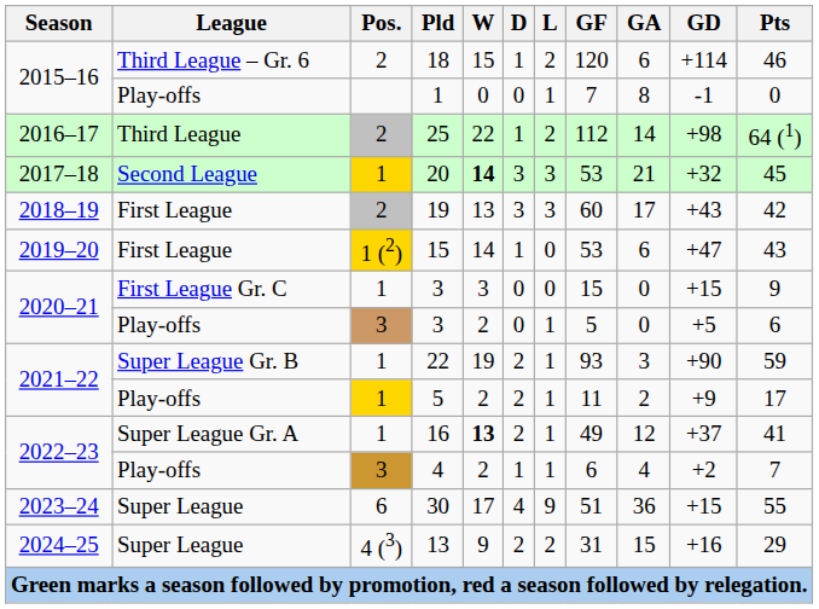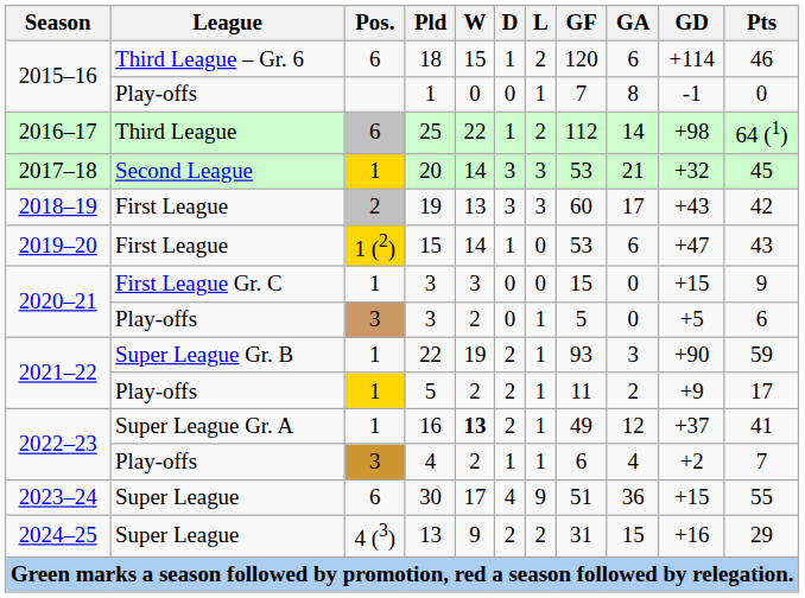 <table class="wikitable">
 <tr>
 <th>Season</th>
 <th>League</th>
 <th>Pos.</th>
 <th>Pld</th>
 <th>W</th>
 <th>D</th>
 <th>L</th>
 <th>GF</th>
 <th>GA</th>
 <th>GD</th>
 <th>Pts</th>
 </tr>
 <tr align=center>
 <td rowspan=2>2015–16</td>
 <td align=left><a href='#'>Third League</a> – Gr. 6</td>
-<td>2</td>
+<td>6</td>
 <td>18</td>
 <td>15</td>
 <td>1</td>
 <td>2</td>
 <td>120</td>
 <td>6</td>
 <td>+114</td>
 <td>46</td>
 </tr>
 <tr align=center>
 <td align=left>Play-offs</td>
 <td></td>
 <td>1</td>
 <td>0</td>
 <td>0</td>
 <td>1</td>
 <td>7</td>
 <td>8</td>
 <td>-1</td>
 <td>0</td>
 </tr>
 <tr align=center bgcolor=#cfc>
 <td>2016–17</td>
 <td align=left>Third League</td>
-<td bgcolor=silver>2</td>
+<td bgcolor=silver>6</td>
 <td>25</td>
 <td>22</td>
 <td>1</td>
 <td>2</td>
 <td>112</td>
 <td>14</td>
 <td>+98</td>
 <td>64 (<sup>1</sup>)</td>
 </tr>
 <tr align=center bgcolor=#cfc>
 <td>2017–18</td>
 <td align=left><a href='#'>Second League</a></td>
 <td bgcolor=gold>1</td>
 <td>20</td>
-<td><strong>14</strong></td>
+<td>14</td>
 <td>3</td>
 <td>3</td>
 <td>53</td>
 <td>21</td>
 <td>+32</td>
 <td>45</td>
 </tr>
 <tr align=center>
 <td><a href='#'>2018–19</a></td>
 <td align=left>First League</td>
 <td bgcolor=silver>2</td>
 <td>19</td>
 <td>13</td>
 <td>3</td>
 <td>3</td>
 <td>60</td>
 <td>17</td>
 <td>+43</td>
 <td>42</td>
 </tr>
 <tr align=center>
 <td><a href='#'>2019–20</a></td>
 <td align=left>First League</td>
 <td bgcolor=gold>1 (<sup>2</sup>)</td>
 <td>15</td>
 <td>14</td>
 <td>1</td>
 <td>0</td>
 <td>53</td>
 <td>6</td>
 <td>+47</td>
 <td>43</td>
 </tr>
 <tr align=center>
 <td rowspan=2><a href='#'>2020–21</a></td>
 <td align=left><a href='#'>First League</a> Gr. C</td>
 <td>1</td>
 <td>3</td>
 <td>3</td>
 <td>0</td>
 <td>0</td>
 <td>15</td>
 <td>0</td>
 <td>+15</td>
 <td>9</td>
 </tr>
 <tr align=center>
 <td align=left>Play-offs</td>
 <td bgcolor=cc9966>3</td>
 <td>3</td>
 <td>2</td>
 <td>0</td>
 <td>1</td>
 <td>5</td>
 <td>0</td>
 <td>+5</td>
 <td>6</td>
 </tr>
 <tr align=center>
 <td rowspan=2><a href='#'>2021–22</a></td>
 <td align=left><a href='#'>Super League</a> Gr. B</td>
 <td>1</td>
 <td>22</td>
 <td>19</td>
 <td>2</td>
 <td>1</td>
 <td>93</td>
 <td>3</td>
 <td>+90</td>
 <td>59</td>
 </tr>
 <tr align=center>
 <td align=left>Play-offs</td>
 <td bgcolor=gold>1</td>
 <td>5</td>
 <td>2</td>
 <td>2</td>
 <td>1</td>
 <td>11</td>
 <td>2</td>
 <td>+9</td>
 <td>17</td>
 </tr>
 <tr align=center>
 <td rowspan=2><a href='#'>2022–23</a></td>
 <td align=left>Super League Gr. A</td>
 <td>1</td>
 <td>16</td>
 <td><strong>13</strong></td>
 <td>2</td>
 <td>1</td>
 <td>49</td>
 <td>12</td>
 <td>+37</td>
 <td>41</td>
 </tr>
 <tr align=center>
 <td align=left>Play-offs</td>
 <td bgcolor=cc99663>3</td>
 <td>4</td>
 <td>2</td>
 <td>1</td>
 <td>1</td>
 <td>6</td>
 <td>4</td>
 <td>+2</td>
 <td>7</td>
 </tr>
 <tr align=center>
 <td><a href='#'>2023–24</a></td>
 <td align=left>Super League</td>
 <td>6</td>
 <td>30</td>
 <td>17</td>
 <td>4</td>
 <td>9</td>
 <td>51</td>
 <td>36</td>
 <td>+15</td>
 <td>55</td>
 </tr>
 <tr align=center>
 <td><a href='#'>2024–25</a></td>
 <td align=left>Super League</td>
 <td>4 (<sup>3</sup>)</td>
 <td>13</td>
 <td>9</td>
 <td>2</td>
 <td>2</td>
 <td>31</td>
 <td>15</td>
 <td>+16</td>
 <td>29</td>
 </tr>
 <tr bgcolor=#abcdef>
 <td colspan=11 align=center><strong>Green marks a season followed by promotion, red a season followed by relegation.</strong></td>
 </tr>
 </table>
